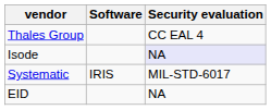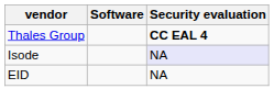 <table class="wikitable sortable">
 <tr>
 <th>vendor</th>
 <th>Software</th>
 <th>Security evaluation</th>
 </tr>
 <tr>
 <td><a href='#'>Thales Group</a></td>
 <td></td>
-<td>CC EAL 4</td>
+<td><strong>CC EAL 4</strong></td>
 </tr>
 <tr>
 <td>Isode</td>
 <td></td>
 <td style="background: lavender;">NA</td>
 </tr>
 <tr>
-<td><a href='#'>Systematic</a></td>
-<td>IRIS</td>
-<td>MIL-STD-6017</td>
-</tr>
-<tr>
 <td>EID</td>
 <td></td>
 <td>NA</td>
 </tr>
 </table>
